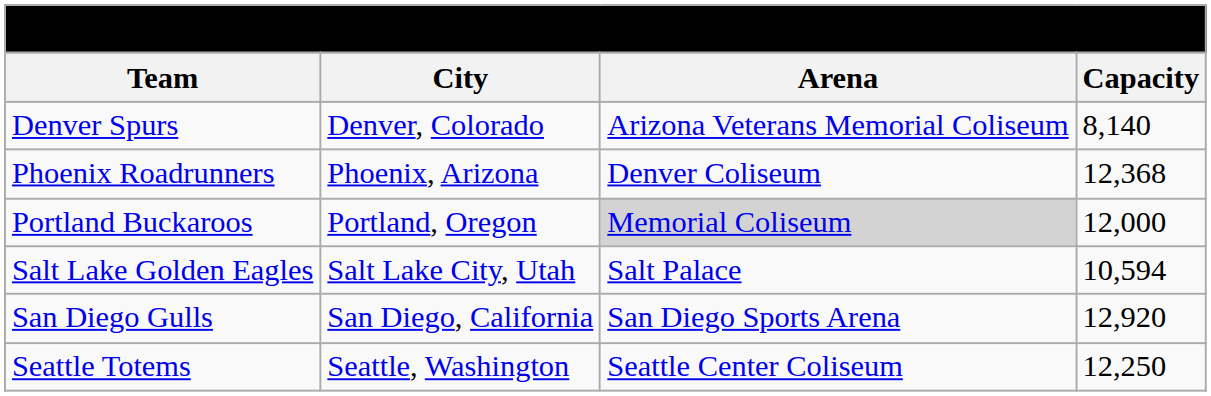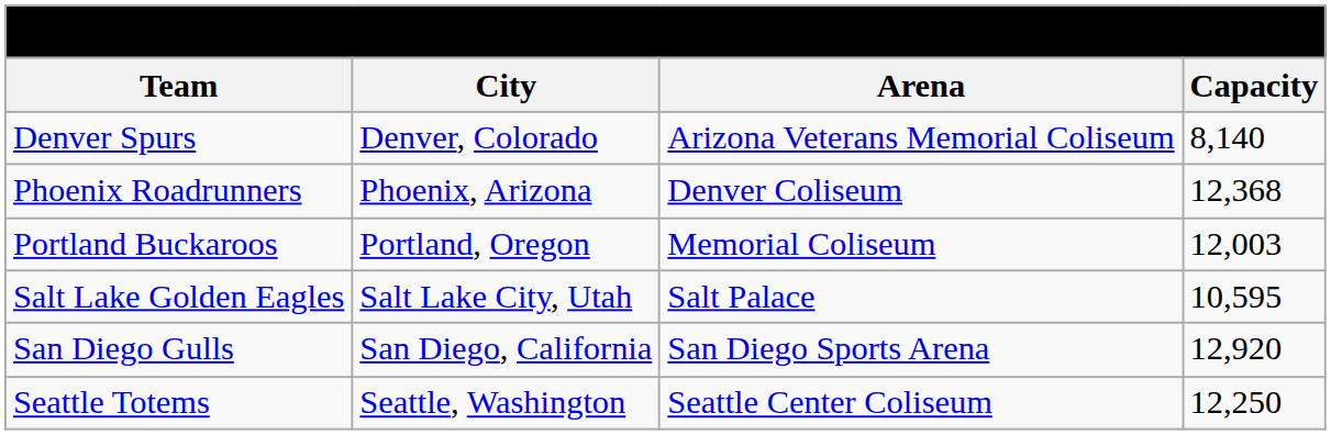 <table class="wikitable" style="width:auto">
 <tr>
 <td bgcolor="#000000" align="center" colspan="6"><strong><span>1971–72 Western Hockey League</span></strong></td>
 </tr>
 <tr>
 <th>Team</th>
 <th>City</th>
 <th>Arena</th>
 <th>Capacity</th>
 </tr>
 <tr>
 <td><a href='#'>Denver Spurs</a></td>
 <td><a href='#'>Denver</a>, <a href='#'>Colorado</a></td>
 <td><a href='#'>Arizona Veterans Memorial Coliseum</a></td>
 <td>8,140</td>
 </tr>
 <tr>
 <td><a href='#'>Phoenix Roadrunners</a></td>
 <td><a href='#'>Phoenix</a>, <a href='#'>Arizona</a></td>
 <td><a href='#'>Denver Coliseum</a></td>
 <td>12,368</td>
 </tr>
 <tr>
 <td><a href='#'>Portland Buckaroos</a></td>
 <td><a href='#'>Portland</a>, <a href='#'>Oregon</a></td>
-<td style="background: lightgrey;"><a href='#'>Memorial Coliseum</a></td>
-<td>12,000</td>
+<td><a href='#'>Memorial Coliseum</a></td>
+<td>12,003</td>
 </tr>
 <tr>
 <td><a href='#'>Salt Lake Golden Eagles</a></td>
 <td><a href='#'>Salt Lake City</a>, <a href='#'>Utah</a></td>
 <td><a href='#'>Salt Palace</a></td>
-<td>10,594</td>
+<td>10,595</td>
 </tr>
 <tr>
 <td><a href='#'>San Diego Gulls</a></td>
 <td><a href='#'>San Diego</a>, <a href='#'>California</a></td>
 <td><a href='#'>San Diego Sports Arena</a></td>
 <td>12,920</td>
 </tr>
 <tr>
 <td><a href='#'>Seattle Totems</a></td>
 <td><a href='#'>Seattle</a>, <a href='#'>Washington</a></td>
 <td><a href='#'>Seattle Center Coliseum</a></td>
 <td>12,250</td>
 </tr>
 </table>
